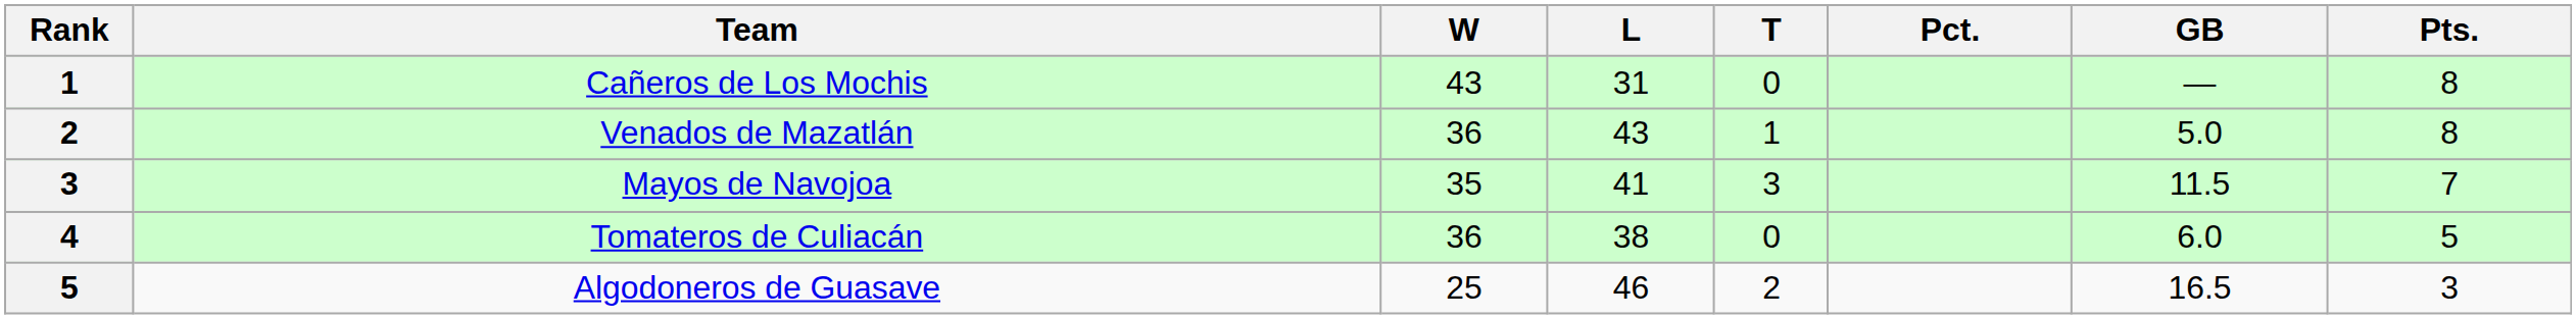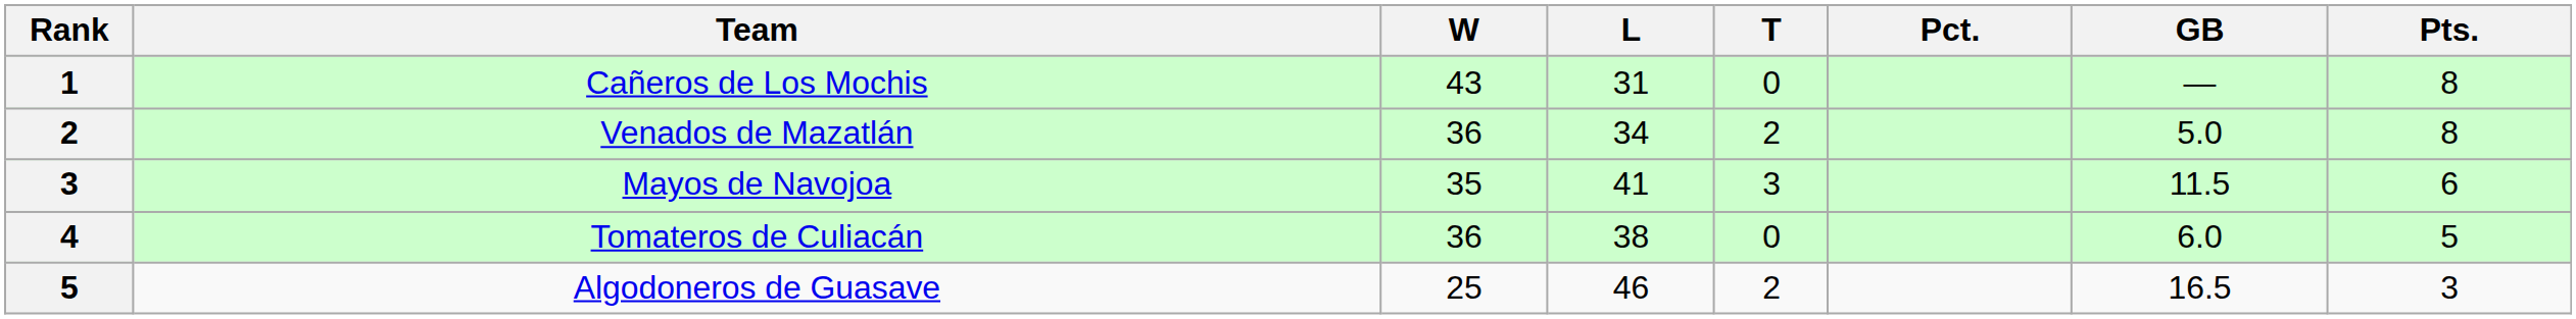 <table class="wikitable plainrowheaders" width="100%" style="text-align:center;">
 <tr>
 <th scope="col" width="5%">Rank</th>
 <th>Team</th>
 <th>W</th>
 <th>L</th>
 <th>T</th>
 <th>Pct.</th>
 <th>GB</th>
 <th>Pts.</th>
 </tr>
 <tr style="background-color:#ccffcc;">
 <th>1</th>
 <td><a href='#'>Cañeros de Los Mochis</a></td>
 <td>43</td>
 <td>31</td>
 <td>0</td>
 <td></td>
 <td>—</td>
 <td>8</td>
 </tr>
 <tr style="background-color:#ccffcc;">
 <th>2</th>
 <td><a href='#'>Venados de Mazatlán</a></td>
 <td>36</td>
-<td>43</td>
-<td>1</td>
+<td>34</td>
+<td>2</td>
 <td></td>
 <td>5.0</td>
 <td>8</td>
 </tr>
 <tr style="background-color:#ccffcc;">
 <th>3</th>
 <td><a href='#'>Mayos de Navojoa</a></td>
 <td>35</td>
 <td>41</td>
 <td>3</td>
 <td></td>
 <td>11.5</td>
-<td>7</td>
+<td>6</td>
 </tr>
 <tr style="background-color:#ccffcc;">
 <th>4</th>
 <td><a href='#'>Tomateros de Culiacán</a></td>
 <td>36</td>
 <td>38</td>
 <td>0</td>
 <td></td>
 <td>6.0</td>
 <td>5</td>
 </tr>
 <tr>
 <th>5</th>
 <td><a href='#'>Algodoneros de Guasave</a></td>
 <td>25</td>
 <td>46</td>
 <td>2</td>
 <td></td>
 <td>16.5</td>
 <td>3</td>
 </tr>
 </table>
